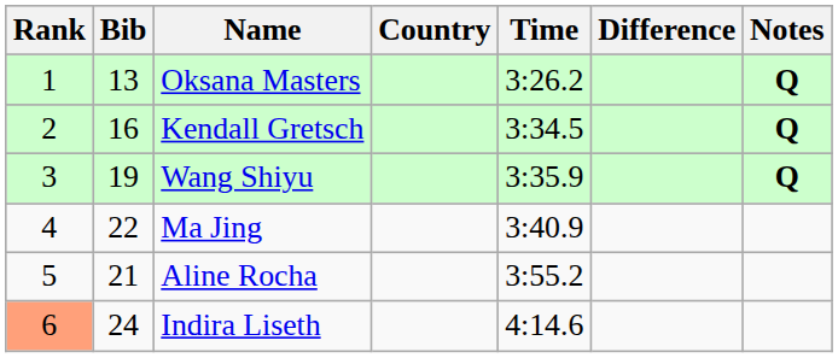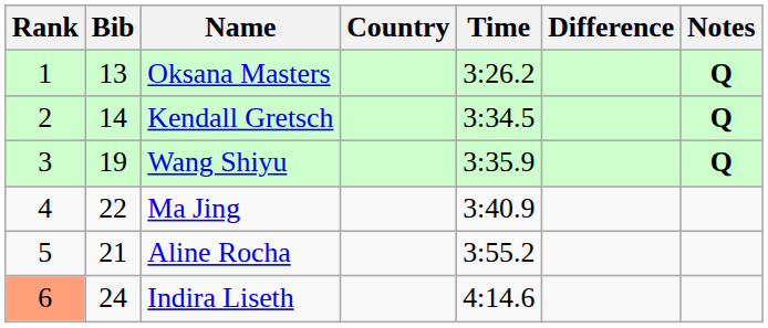 <table class="wikitable sortable" style="text-align:center">
 <tr>
 <th>Rank</th>
 <th>Bib</th>
 <th>Name</th>
 <th>Country</th>
 <th>Time</th>
 <th>Difference</th>
 <th>Notes</th>
 </tr>
 <tr bgcolor=ccffcc>
 <td>1</td>
 <td>13</td>
 <td align=left><a href='#'>Oksana Masters</a></td>
 <td align=left></td>
 <td>3:26.2</td>
 <td></td>
 <td><strong>Q</strong></td>
 </tr>
 <tr bgcolor=ccffcc>
 <td>2</td>
-<td>16</td>
+<td>14</td>
 <td align=left><a href='#'>Kendall Gretsch</a></td>
 <td align=left></td>
 <td>3:34.5</td>
 <td></td>
 <td><strong>Q</strong></td>
 </tr>
 <tr bgcolor=ccffcc>
 <td>3</td>
 <td>19</td>
 <td align=left><a href='#'>Wang Shiyu</a></td>
 <td align=left></td>
 <td>3:35.9</td>
 <td></td>
 <td><strong>Q</strong></td>
 </tr>
 <tr>
 <td>4</td>
 <td>22</td>
 <td align=left><a href='#'>Ma Jing</a></td>
 <td align=left></td>
 <td>3:40.9</td>
 <td></td>
 <td></td>
 </tr>
 <tr>
 <td>5</td>
 <td>21</td>
 <td align=left><a href='#'>Aline Rocha</a></td>
 <td align=left></td>
 <td>3:55.2</td>
 <td></td>
 <td></td>
 </tr>
 <tr>
 <td style="background: lightsalmon;">6</td>
 <td>24</td>
 <td align=left><a href='#'>Indira Liseth</a></td>
 <td align=left></td>
 <td>4:14.6</td>
 <td></td>
 <td></td>
 </tr>
 </table>
